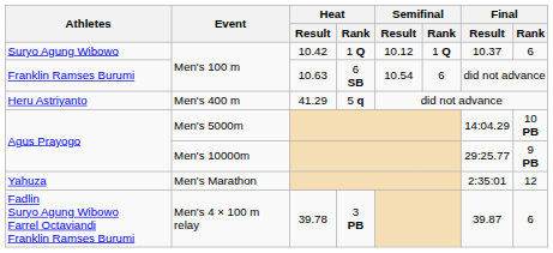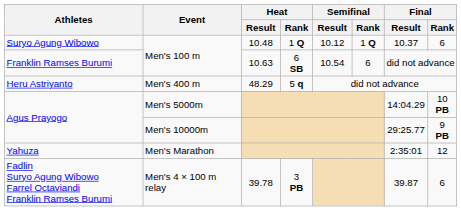 <table class=wikitable style="font-size:90%; text-align:center">
 <tr>
 <th width="200" rowspan="2">Athletes</th>
 <th width="140" rowspan="2">Event</th>
 <th width="100" colspan="2">Heat</th>
 <th width="100" colspan="2">Semifinal</th>
 <th width="100" colspan="2">Final</th>
 </tr>
 <tr>
 <th>Result</th>
 <th>Rank</th>
 <th>Result</th>
 <th>Rank</th>
 <th>Result</th>
 <th>Rank</th>
 </tr>
 <tr>
 <td align=left><a href='#'>Suryo Agung Wibowo</a></td>
 <td align=left rowspan=2>Men's 100 m</td>
-<td>10.42</td>
+<td>10.48</td>
 <td>1 <strong>Q</strong></td>
 <td>10.12</td>
 <td>1 <strong>Q</strong></td>
 <td>10.37</td>
 <td>6</td>
 </tr>
 <tr>
 <td align=left><a href='#'>Franklin Ramses Burumi</a></td>
 <td>10.63</td>
 <td>6 <br> <strong>SB</strong></td>
 <td>10.54</td>
 <td>6</td>
 <td colspan="2">did not advance</td>
 </tr>
 <tr>
 <td align=left><a href='#'>Heru Astriyanto</a></td>
 <td align=left>Men's 400 m</td>
-<td>41.29</td>
+<td>48.29</td>
 <td>5 <strong>q</strong></td>
 <td colspan="4">did not advance</td>
 </tr>
 <tr>
 <td align=left rowspan=2><a href='#'>Agus Prayogo</a></td>
 <td align=left>Men's 5000m</td>
 <td colspan="4" bgcolor="wheat"></td>
 <td>14:04.29</td>
 <td>10 <br><strong>PB</strong></td>
 </tr>
 <tr>
 <td align=left>Men's 10000m</td>
 <td colspan="4" bgcolor="wheat"></td>
 <td>29:25.77</td>
 <td>9 <br> <strong>PB</strong></td>
 </tr>
 <tr>
 <td align=left><a href='#'>Yahuza</a></td>
 <td align=left>Men's Marathon</td>
 <td colspan="4" bgcolor="wheat"></td>
 <td>2:35:01</td>
 <td>12</td>
 </tr>
 <tr>
 <td align=left><a href='#'>Fadlin</a><br><a href='#'>Suryo Agung Wibowo</a><br><a href='#'>Farrel Octaviandi</a><br><a href='#'>Franklin Ramses Burumi</a></td>
 <td align=left>Men's 4 × 100 m relay</td>
 <td>39.78</td>
 <td>3 <br> <strong>PB</strong></td>
 <td colspan="2" bgcolor="wheat"></td>
 <td>39.87</td>
 <td>6</td>
 </tr>
 </table>
